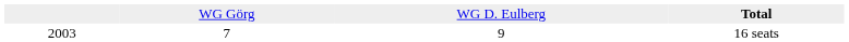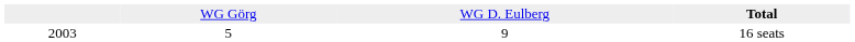 <table border="0" cellpadding="2" cellspacing="0" width="60%">
 <tr bgcolor="#eeeeee" align="center">
 <td></td>
 <td><a href='#'>WG Görg</a></td>
 <td><a href='#'>WG D. Eulberg</a></td>
 <td><strong>Total</strong></td>
 </tr>
 <tr align="center">
 <td>2003</td>
-<td>7</td>
+<td>5</td>
 <td>9</td>
 <td>16 seats</td>
 </tr>
 </table>
